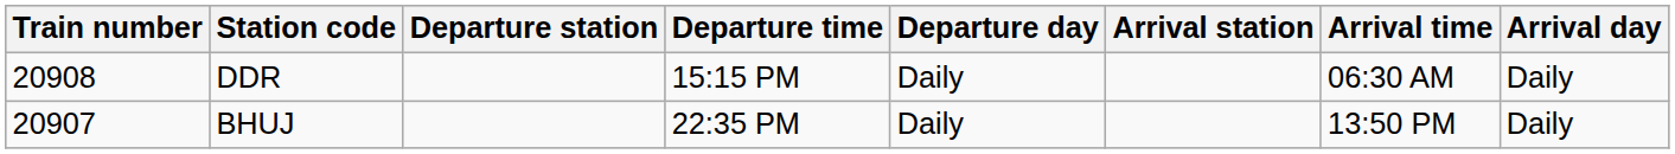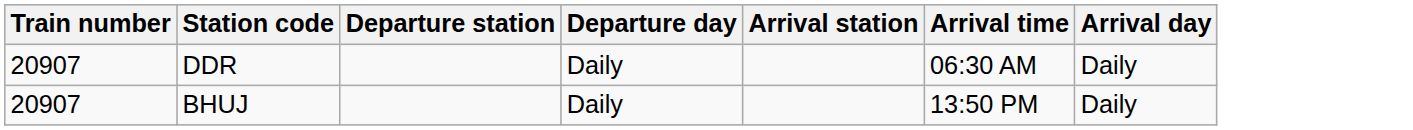 <table class="wikitable">
 <tr>
 <th>Train number</th>
 <th>Station code</th>
 <th>Departure station</th>
-<th>Departure time</th>
 <th>Departure day</th>
 <th>Arrival station</th>
 <th>Arrival time</th>
 <th>Arrival day</th>
 </tr>
 <tr>
-<td>20908</td>
+<td>20907</td>
 <td>DDR</td>
 <td></td>
-<td>15:15 PM</td>
 <td>Daily</td>
 <td></td>
 <td>06:30 AM</td>
 <td>Daily</td>
 </tr>
 <tr>
 <td>20907</td>
 <td>BHUJ</td>
 <td></td>
-<td>22:35 PM</td>
 <td>Daily</td>
 <td></td>
 <td>13:50 PM</td>
 <td>Daily</td>
 </tr>
 </table>
